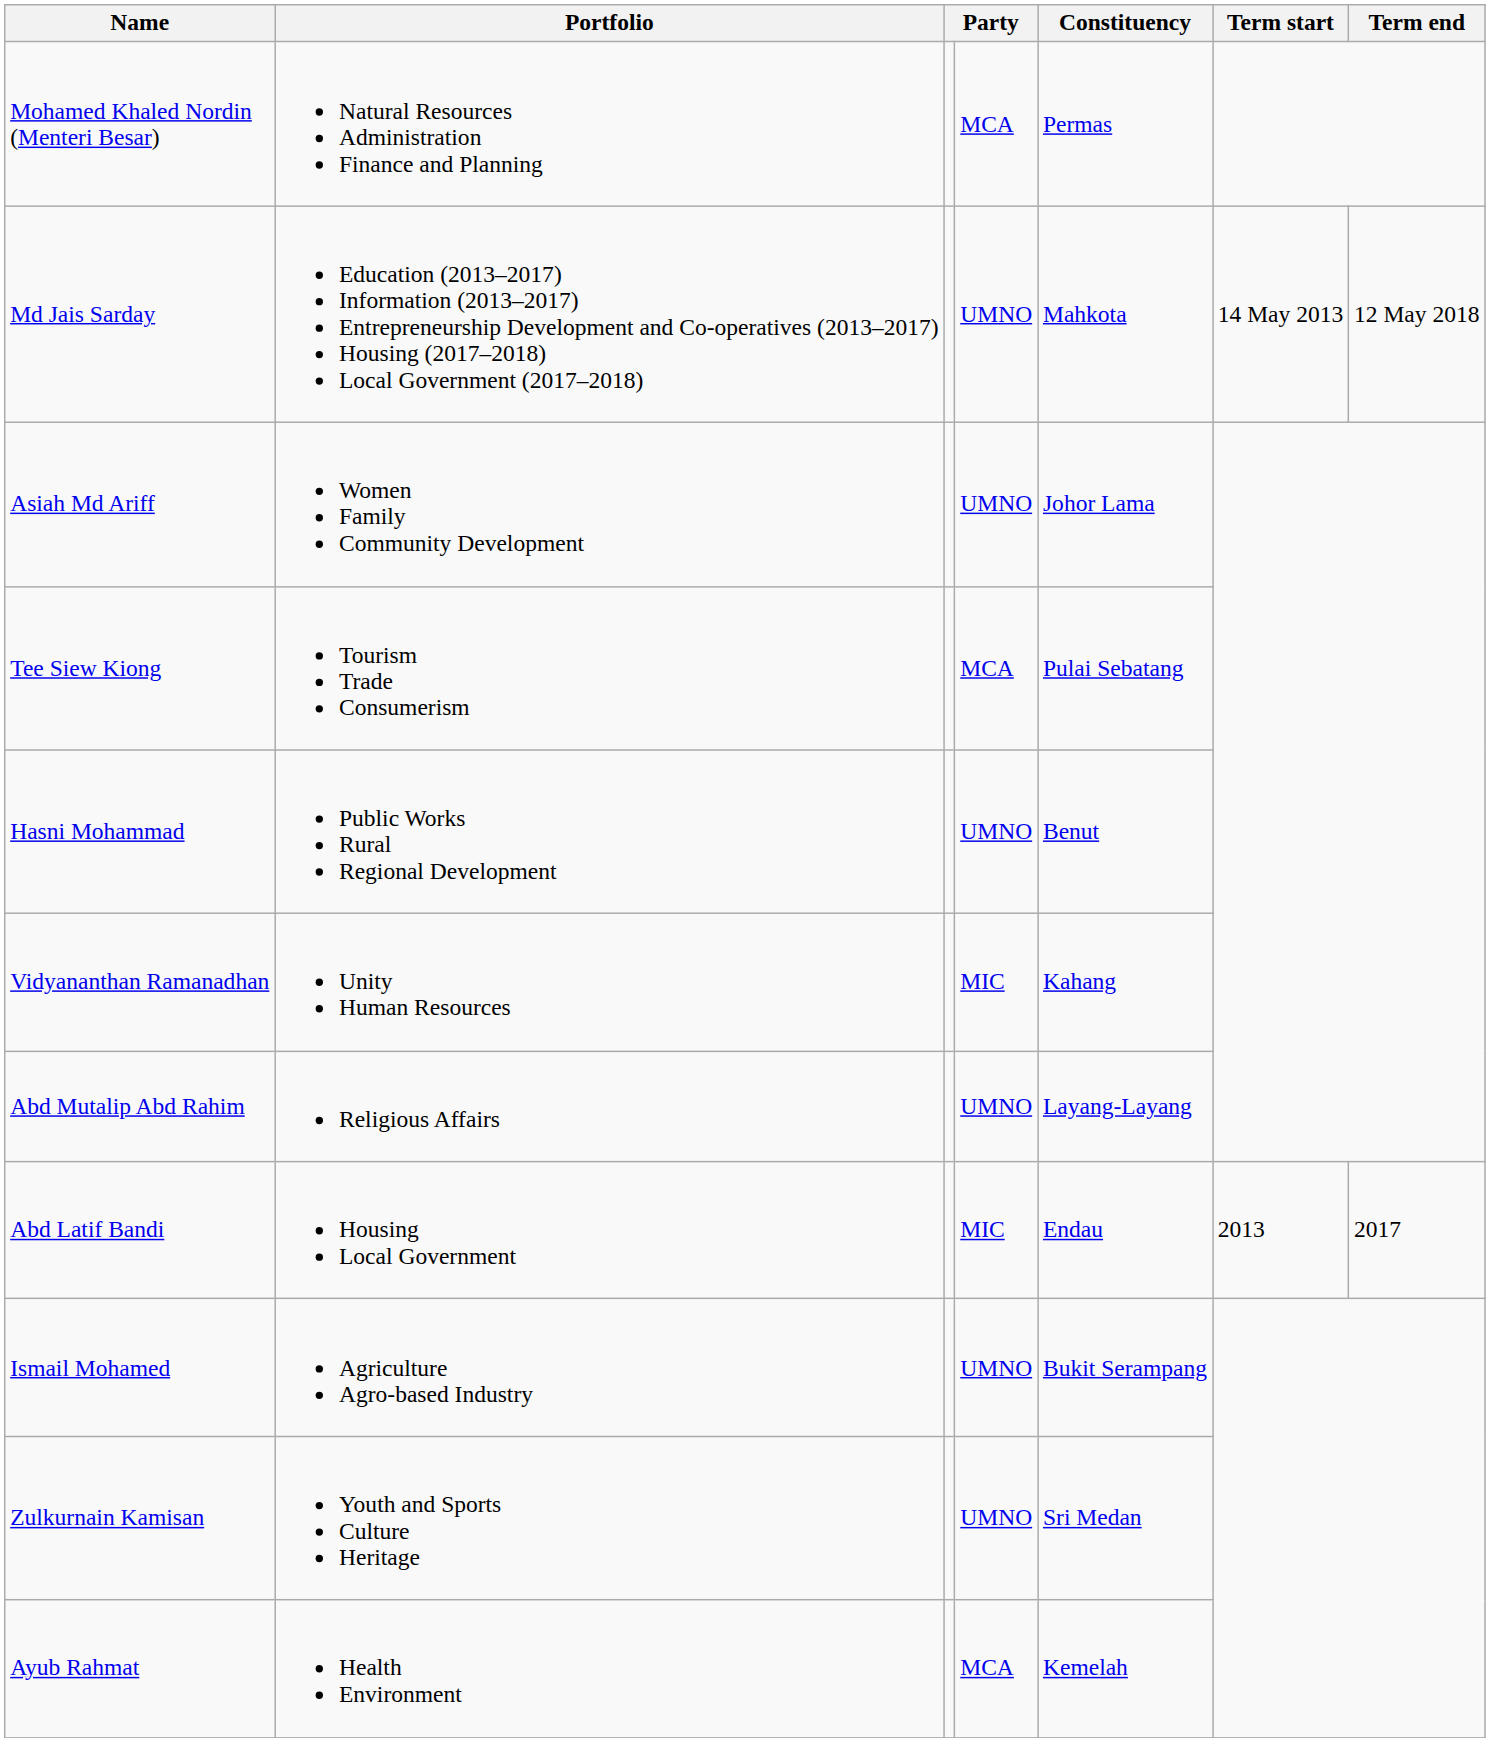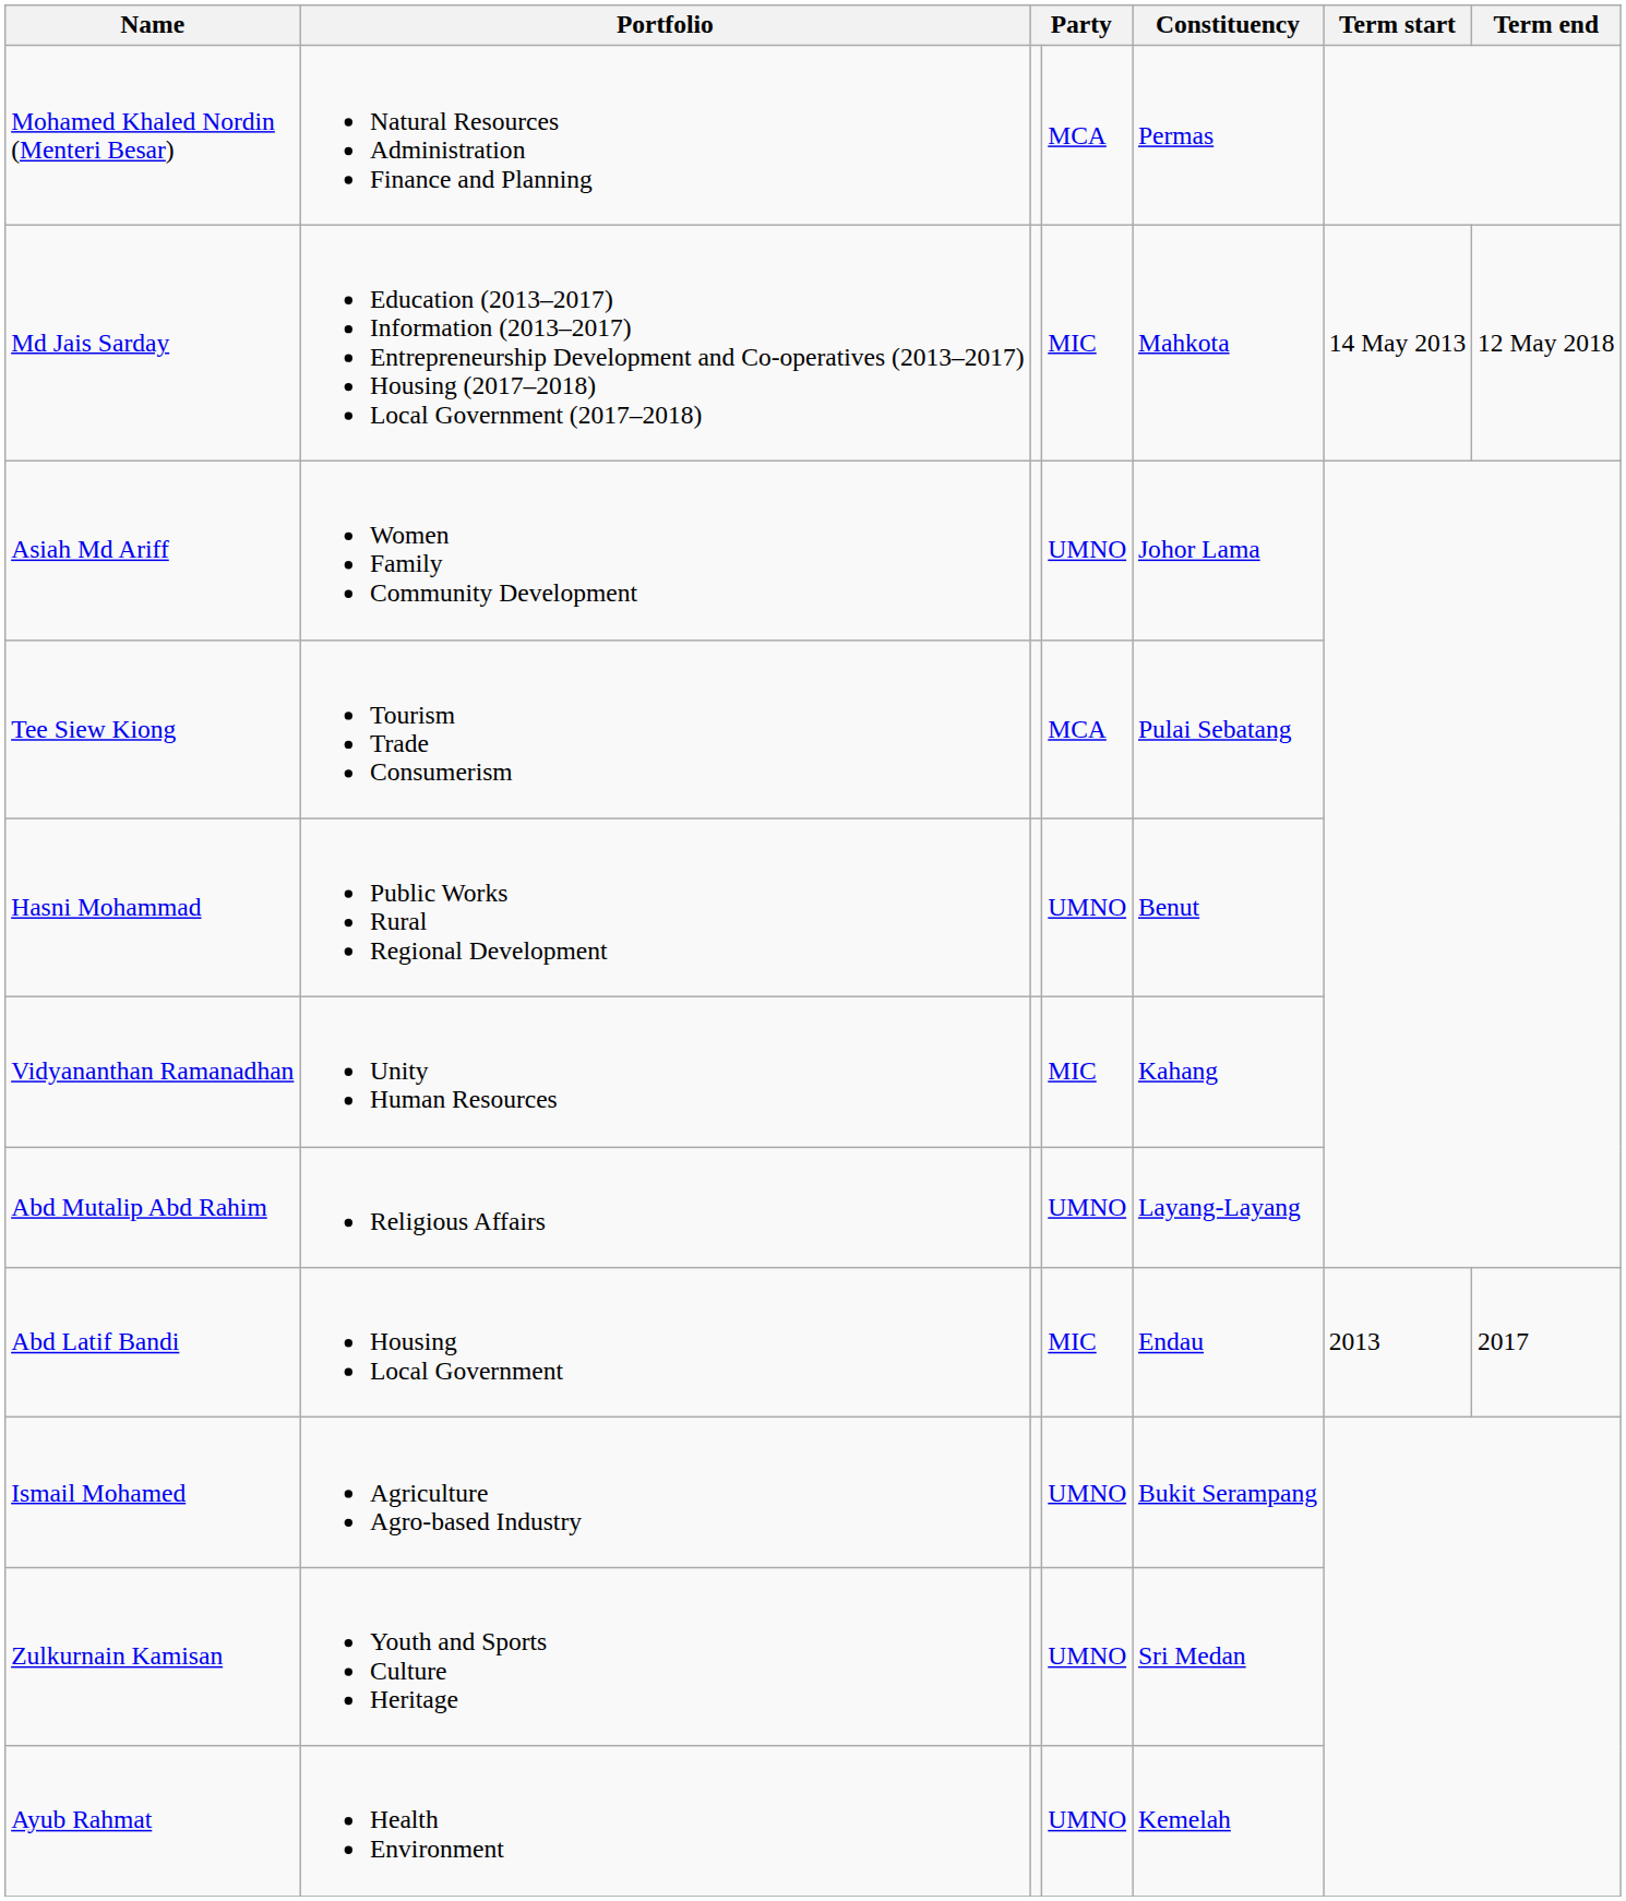 <table class="wikitable">
 <tr>
 <th>Name</th>
 <th>Portfolio</th>
 <th colspan=2>Party</th>
 <th>Constituency</th>
 <th>Term start</th>
 <th>Term end</th>
 </tr>
 <tr>
 <td><a href='#'>Mohamed Khaled Nordin</a> <br> (<a href='#'>Menteri Besar</a>)</td>
 <td><br><ul><li>Natural Resources</li><li>Administration</li><li>Finance and Planning</li></ul></td>
 <td bgcolor=></td>
 <td><a href='#'>MCA</a></td>
 <td><a href='#'>Permas</a></td>
 </tr>
 <tr>
 <td><a href='#'>Md Jais Sarday</a></td>
 <td><br><ul><li>Education (2013–2017)</li><li>Information (2013–2017)</li><li>Entrepreneurship Development and Co-operatives (2013–2017)</li><li>Housing (2017–2018)</li><li>Local Government (2017–2018)</li></ul></td>
 <td bgcolor=></td>
-<td><a href='#'>UMNO</a></td>
+<td><a href='#'>MIC</a></td>
 <td><a href='#'>Mahkota</a></td>
 <td>14 May 2013</td>
 <td>12 May 2018</td>
 </tr>
 <tr>
 <td><a href='#'>Asiah Md Ariff</a></td>
 <td><br><ul><li>Women</li><li>Family</li><li>Community Development</li></ul></td>
 <td bgcolor=></td>
 <td><a href='#'>UMNO</a></td>
 <td><a href='#'>Johor Lama</a></td>
 </tr>
 <tr>
 <td><a href='#'>Tee Siew Kiong</a></td>
 <td><br><ul><li>Tourism</li><li>Trade</li><li>Consumerism</li></ul></td>
 <td bgcolor=></td>
 <td><a href='#'>MCA</a></td>
 <td><a href='#'>Pulai Sebatang</a></td>
 </tr>
 <tr>
 <td><a href='#'>Hasni Mohammad</a></td>
 <td><br><ul><li>Public Works</li><li>Rural</li><li>Regional Development</li></ul></td>
 <td bgcolor=></td>
 <td><a href='#'>UMNO</a></td>
 <td><a href='#'>Benut</a></td>
 </tr>
 <tr>
 <td><a href='#'>Vidyananthan Ramanadhan</a></td>
 <td><br><ul><li>Unity</li><li>Human Resources</li></ul></td>
 <td bgcolor=></td>
 <td><a href='#'>MIC</a></td>
 <td><a href='#'>Kahang</a></td>
 </tr>
 <tr>
 <td><a href='#'>Abd Mutalip Abd Rahim</a></td>
 <td><br><ul><li>Religious Affairs</li></ul></td>
 <td bgcolor=></td>
 <td><a href='#'>UMNO</a></td>
 <td><a href='#'>Layang-Layang</a></td>
 </tr>
 <tr>
 <td><a href='#'>Abd Latif Bandi</a></td>
 <td><br><ul><li>Housing</li><li>Local Government</li></ul></td>
 <td bgcolor=></td>
 <td><a href='#'>MIC</a></td>
 <td><a href='#'>Endau</a></td>
 <td>2013</td>
 <td>2017</td>
 </tr>
 <tr>
 <td><a href='#'>Ismail Mohamed</a></td>
 <td><br><ul><li>Agriculture</li><li>Agro-based Industry</li></ul></td>
 <td bgcolor=></td>
 <td><a href='#'>UMNO</a></td>
 <td><a href='#'>Bukit Serampang</a></td>
 </tr>
 <tr>
 <td><a href='#'>Zulkurnain Kamisan</a></td>
 <td><br><ul><li>Youth and Sports</li><li>Culture</li><li>Heritage</li></ul></td>
 <td bgcolor=></td>
 <td><a href='#'>UMNO</a></td>
 <td><a href='#'>Sri Medan</a></td>
 </tr>
 <tr>
 <td><a href='#'>Ayub Rahmat</a></td>
 <td><br><ul><li>Health</li><li>Environment</li></ul></td>
 <td bgcolor=></td>
-<td><a href='#'>MCA</a></td>
+<td><a href='#'>UMNO</a></td>
 <td><a href='#'>Kemelah</a></td>
 </tr>
 </table>
